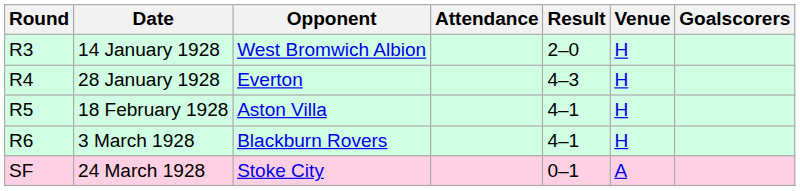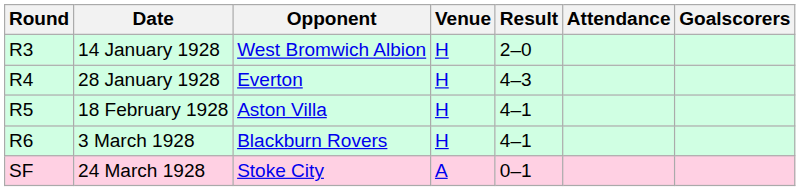 <table class="wikitable">
 <tr>
 <th>Round</th>
 <th>Date</th>
 <th>Opponent</th>
+<th>Venue</th>
+<th>Result</th>
 <th>Attendance</th>
-<th>Result</th>
-<th>Venue</th>
 <th>Goalscorers</th>
 </tr>
 <tr style="background:#d0ffe3;">
 <td>R3</td>
 <td>14 January 1928</td>
 <td><a href='#'>West Bromwich Albion</a></td>
+<td><a href='#'>H</a></td>
+<td>2–0</td>
 <td></td>
-<td>2–0</td>
-<td><a href='#'>H</a></td>
 <td></td>
 </tr>
 <tr style="background:#d0ffe3;">
 <td>R4</td>
 <td>28 January 1928</td>
 <td><a href='#'>Everton</a></td>
+<td><a href='#'>H</a></td>
+<td>4–3</td>
 <td></td>
-<td>4–3</td>
-<td><a href='#'>H</a></td>
 <td></td>
 </tr>
 <tr style="background:#d0ffe3;">
 <td>R5</td>
 <td>18 February 1928</td>
 <td><a href='#'>Aston Villa</a></td>
+<td><a href='#'>H</a></td>
+<td>4–1</td>
 <td></td>
-<td>4–1</td>
-<td><a href='#'>H</a></td>
 <td></td>
 </tr>
 <tr style="background:#d0ffe3;">
 <td>R6</td>
 <td>3 March 1928</td>
 <td><a href='#'>Blackburn Rovers</a></td>
+<td><a href='#'>H</a></td>
+<td>4–1</td>
 <td></td>
-<td>4–1</td>
-<td><a href='#'>H</a></td>
 <td></td>
 </tr>
 <tr style="background:#ffd0e3;">
 <td>SF</td>
 <td>24 March 1928</td>
 <td><a href='#'>Stoke City</a></td>
+<td><a href='#'>A</a></td>
+<td>0–1</td>
 <td></td>
-<td>0–1</td>
-<td><a href='#'>A</a></td>
 <td></td>
 </tr>
 </table>
